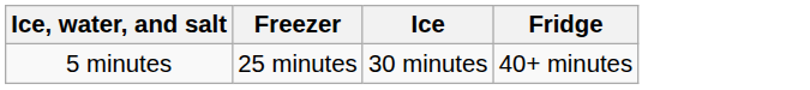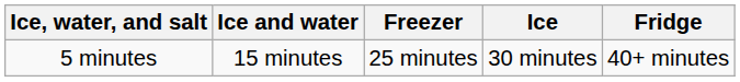 <table class="wikitable plainrowheaders" style="text-align:center">
 <tr>
 <th>Ice, water, and salt</th>
+<th>Ice and water</th>
 <th>Freezer</th>
 <th>Ice</th>
 <th>Fridge</th>
 </tr>
 <tr>
 <td>5 minutes</td>
+<td>15 minutes</td>
 <td>25 minutes</td>
 <td>30 minutes</td>
 <td>40+ minutes</td>
 </tr>
 </table>
